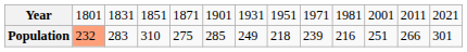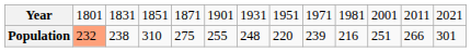 <table class="wikitable" style="text-align:left">
 <tr>
 <th>Year</th>
 <td>1801</td>
 <td>1831</td>
 <td>1851</td>
 <td>1871</td>
 <td>1901</td>
 <td>1931</td>
 <td>1951</td>
 <td>1971</td>
 <td>1981</td>
 <td>2001</td>
 <td>2011</td>
 <td>2021</td>
 </tr>
 <tr>
 <th>Population</th>
 <td style="background: lightsalmon;">232</td>
-<td>283</td>
+<td>238</td>
 <td>310</td>
 <td>275</td>
-<td>285</td>
-<td>249</td>
-<td>218</td>
+<td>255</td>
+<td>248</td>
+<td>220</td>
 <td>239</td>
 <td>216</td>
 <td>251</td>
 <td>266</td>
 <td>301</td>
 </tr>
 </table>
